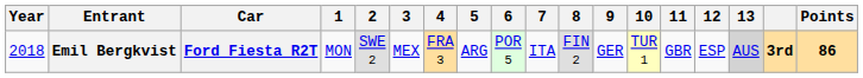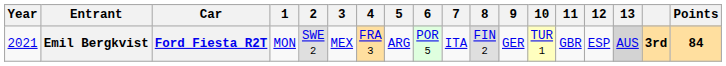 <table class="wikitable" border="1" style="text-align:center; font-size:90%;">
 <tr>
 <th>Year</th>
 <th>Entrant</th>
 <th>Car</th>
 <th>1</th>
 <th>2</th>
 <th>3</th>
 <th>4</th>
 <th>5</th>
 <th>6</th>
 <th>7</th>
 <th>8</th>
 <th>9</th>
 <th>10</th>
 <th>11</th>
 <th>12</th>
 <th>13</th>
 <th></th>
 <th>Points</th>
 </tr>
 <tr>
-<td><a href='#'>2018</a></td>
+<td><a href='#'>2021</a></td>
 <th>Emil Bergkvist</th>
 <th><a href='#'>Ford Fiesta R2T</a></th>
 <td><a href='#'>MON</a></td>
 <td style="background:#DFDFDF;"><a href='#'>SWE</a><br><small>2</small></td>
 <td><a href='#'>MEX</a></td>
 <td style="background:#ffdf9f;"><a href='#'>FRA</a><br><small>3</small></td>
 <td><a href='#'>ARG</a></td>
 <td style="background:#dfffdf;"><a href='#'>POR</a><br><small>5</small></td>
 <td><a href='#'>ITA</a></td>
 <td style="background:#DFDFDF;"><a href='#'>FIN</a><br><small>2</small></td>
 <td><a href='#'>GER</a></td>
 <td style="background:#ffffbf;"><a href='#'>TUR</a><br><small>1</small></td>
 <td><a href='#'>GBR</a></td>
 <td><a href='#'>ESP</a></td>
 <td style="background: lightgrey;"><a href='#'>AUS</a></td>
 <th style="background:#ffdf9f;">3rd</th>
-<th style="background:#ffdf9f;">86</th>
+<th style="background:#ffdf9f;">84</th>
 </tr>
 </table>
